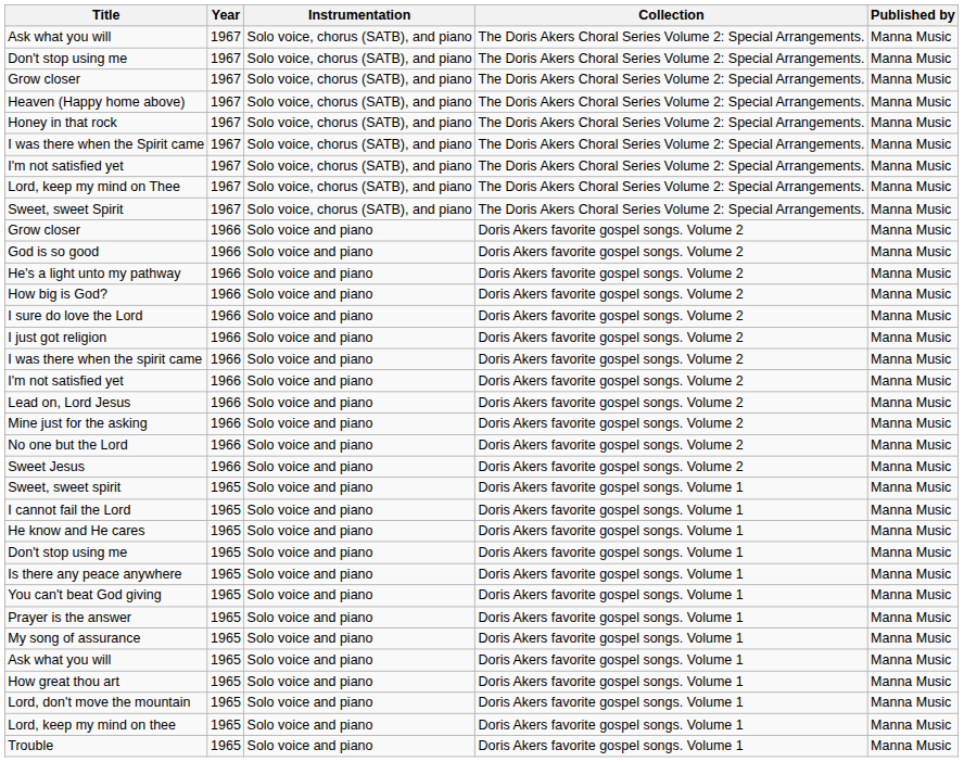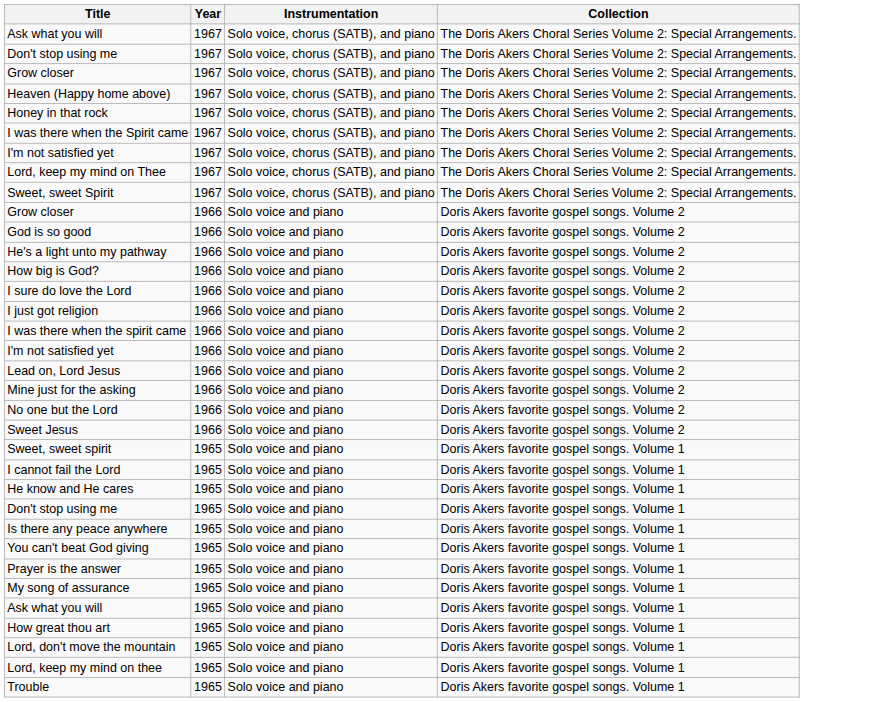 <table class="wikitable sortable">
 <tr>
 <th>Title</th>
 <th>Year</th>
 <th>Instrumentation</th>
 <th>Collection</th>
-<th>Published by</th>
 </tr>
 <tr>
 <td>Ask what you will</td>
 <td>1967</td>
 <td>Solo voice, chorus (SATB), and piano</td>
 <td>The Doris Akers Choral Series Volume 2: Special Arrangements.</td>
-<td>Manna Music</td>
 </tr>
 <tr>
 <td>Don't stop using me</td>
 <td>1967</td>
 <td>Solo voice, chorus (SATB), and piano</td>
 <td>The Doris Akers Choral Series Volume 2: Special Arrangements.</td>
-<td>Manna Music</td>
 </tr>
 <tr>
 <td>Grow closer</td>
 <td>1967</td>
 <td>Solo voice, chorus (SATB), and piano</td>
 <td>The Doris Akers Choral Series Volume 2: Special Arrangements.</td>
-<td>Manna Music</td>
 </tr>
 <tr>
 <td>Heaven (Happy home above)</td>
 <td>1967</td>
 <td>Solo voice, chorus (SATB), and piano</td>
 <td>The Doris Akers Choral Series Volume 2: Special Arrangements.</td>
-<td>Manna Music</td>
 </tr>
 <tr>
 <td>Honey in that rock</td>
 <td>1967</td>
 <td>Solo voice, chorus (SATB), and piano</td>
 <td>The Doris Akers Choral Series Volume 2: Special Arrangements.</td>
-<td>Manna Music</td>
 </tr>
 <tr>
 <td>I was there when the Spirit came</td>
 <td>1967</td>
 <td>Solo voice, chorus (SATB), and piano</td>
 <td>The Doris Akers Choral Series Volume 2: Special Arrangements.</td>
-<td>Manna Music</td>
 </tr>
 <tr>
 <td>I'm not satisfied yet</td>
 <td>1967</td>
 <td>Solo voice, chorus (SATB), and piano</td>
 <td>The Doris Akers Choral Series Volume 2: Special Arrangements.</td>
-<td>Manna Music</td>
 </tr>
 <tr>
 <td>Lord, keep my mind on Thee</td>
 <td>1967</td>
 <td>Solo voice, chorus (SATB), and piano</td>
 <td>The Doris Akers Choral Series Volume 2: Special Arrangements.</td>
-<td>Manna Music</td>
 </tr>
 <tr>
 <td>Sweet, sweet Spirit</td>
 <td>1967</td>
 <td>Solo voice, chorus (SATB), and piano</td>
 <td>The Doris Akers Choral Series Volume 2: Special Arrangements.</td>
-<td>Manna Music</td>
 </tr>
 <tr>
 <td>Grow closer</td>
 <td>1966</td>
 <td>Solo voice and piano</td>
 <td>Doris Akers favorite gospel songs. Volume 2</td>
-<td>Manna Music</td>
 </tr>
 <tr>
 <td>God is so good</td>
 <td>1966</td>
 <td>Solo voice and piano</td>
 <td>Doris Akers favorite gospel songs. Volume 2</td>
-<td>Manna Music</td>
 </tr>
 <tr>
 <td>He's a light unto my pathway</td>
 <td>1966</td>
 <td>Solo voice and piano</td>
 <td>Doris Akers favorite gospel songs. Volume 2</td>
-<td>Manna Music</td>
 </tr>
 <tr>
 <td>How big is God?</td>
 <td>1966</td>
 <td>Solo voice and piano</td>
 <td>Doris Akers favorite gospel songs. Volume 2</td>
-<td>Manna Music</td>
 </tr>
 <tr>
 <td>I sure do love the Lord</td>
 <td>1966</td>
 <td>Solo voice and piano</td>
 <td>Doris Akers favorite gospel songs. Volume 2</td>
-<td>Manna Music</td>
 </tr>
 <tr>
 <td>I just got religion</td>
 <td>1966</td>
 <td>Solo voice and piano</td>
 <td>Doris Akers favorite gospel songs. Volume 2</td>
-<td>Manna Music</td>
 </tr>
 <tr>
 <td>I was there when the spirit came</td>
 <td>1966</td>
 <td>Solo voice and piano</td>
 <td>Doris Akers favorite gospel songs. Volume 2</td>
-<td>Manna Music</td>
 </tr>
 <tr>
 <td>I'm not satisfied yet</td>
 <td>1966</td>
 <td>Solo voice and piano</td>
 <td>Doris Akers favorite gospel songs. Volume 2</td>
-<td>Manna Music</td>
 </tr>
 <tr>
 <td>Lead on, Lord Jesus</td>
 <td>1966</td>
 <td>Solo voice and piano</td>
 <td>Doris Akers favorite gospel songs. Volume 2</td>
-<td>Manna Music</td>
 </tr>
 <tr>
 <td>Mine just for the asking</td>
 <td>1966</td>
 <td>Solo voice and piano</td>
 <td>Doris Akers favorite gospel songs. Volume 2</td>
-<td>Manna Music</td>
 </tr>
 <tr>
 <td>No one but the Lord</td>
 <td>1966</td>
 <td>Solo voice and piano</td>
 <td>Doris Akers favorite gospel songs. Volume 2</td>
-<td>Manna Music</td>
 </tr>
 <tr>
 <td>Sweet Jesus</td>
 <td>1966</td>
 <td>Solo voice and piano</td>
 <td>Doris Akers favorite gospel songs. Volume 2</td>
-<td>Manna Music</td>
 </tr>
 <tr>
 <td>Sweet, sweet spirit</td>
 <td>1965</td>
 <td>Solo voice and piano</td>
 <td>Doris Akers favorite gospel songs. Volume 1</td>
-<td>Manna Music</td>
 </tr>
 <tr>
 <td>I cannot fail the Lord</td>
 <td>1965</td>
 <td>Solo voice and piano</td>
 <td>Doris Akers favorite gospel songs. Volume 1</td>
-<td>Manna Music</td>
 </tr>
 <tr>
 <td>He know and He cares</td>
 <td>1965</td>
 <td>Solo voice and piano</td>
 <td>Doris Akers favorite gospel songs. Volume 1</td>
-<td>Manna Music</td>
 </tr>
 <tr>
 <td>Don't stop using me</td>
 <td>1965</td>
 <td>Solo voice and piano</td>
 <td>Doris Akers favorite gospel songs. Volume 1</td>
-<td>Manna Music</td>
 </tr>
 <tr>
 <td>Is there any peace anywhere</td>
 <td>1965</td>
 <td>Solo voice and piano</td>
 <td>Doris Akers favorite gospel songs. Volume 1</td>
-<td>Manna Music</td>
 </tr>
 <tr>
 <td>You can't beat God giving</td>
 <td>1965</td>
 <td>Solo voice and piano</td>
 <td>Doris Akers favorite gospel songs. Volume 1</td>
-<td>Manna Music</td>
 </tr>
 <tr>
 <td>Prayer is the answer</td>
 <td>1965</td>
 <td>Solo voice and piano</td>
 <td>Doris Akers favorite gospel songs. Volume 1</td>
-<td>Manna Music</td>
 </tr>
 <tr>
 <td>My song of assurance</td>
 <td>1965</td>
 <td>Solo voice and piano</td>
 <td>Doris Akers favorite gospel songs. Volume 1</td>
-<td>Manna Music</td>
 </tr>
 <tr>
 <td>Ask what you will</td>
 <td>1965</td>
 <td>Solo voice and piano</td>
 <td>Doris Akers favorite gospel songs. Volume 1</td>
-<td>Manna Music</td>
 </tr>
 <tr>
 <td>How great thou art</td>
 <td>1965</td>
 <td>Solo voice and piano</td>
 <td>Doris Akers favorite gospel songs. Volume 1</td>
-<td>Manna Music</td>
 </tr>
 <tr>
 <td>Lord, don't move the mountain</td>
 <td>1965</td>
 <td>Solo voice and piano</td>
 <td>Doris Akers favorite gospel songs. Volume 1</td>
-<td>Manna Music</td>
 </tr>
 <tr>
 <td>Lord, keep my mind on thee</td>
 <td>1965</td>
 <td>Solo voice and piano</td>
 <td>Doris Akers favorite gospel songs. Volume 1</td>
-<td>Manna Music</td>
 </tr>
 <tr>
 <td>Trouble</td>
 <td>1965</td>
 <td>Solo voice and piano</td>
 <td>Doris Akers favorite gospel songs. Volume 1</td>
-<td>Manna Music</td>
 </tr>
 </table>
